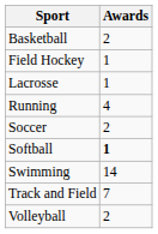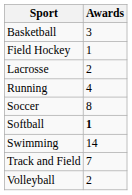 <table class="wikitable sortable">
 <tr>
 <th>Sport</th>
 <th>Awards</th>
 </tr>
 <tr>
 <td>Basketball</td>
-<td>2</td>
+<td>3</td>
 </tr>
 <tr>
 <td>Field Hockey</td>
 <td>1</td>
 </tr>
 <tr>
 <td>Lacrosse</td>
-<td>1</td>
+<td>2</td>
 </tr>
 <tr>
 <td>Running</td>
 <td>4</td>
 </tr>
 <tr>
 <td>Soccer</td>
-<td>2</td>
+<td>8</td>
 </tr>
 <tr>
 <td>Softball</td>
 <td><strong>1</strong></td>
 </tr>
 <tr>
 <td>Swimming</td>
 <td>14</td>
 </tr>
 <tr>
 <td>Track and Field</td>
 <td>7</td>
 </tr>
 <tr>
 <td>Volleyball</td>
 <td>2</td>
 </tr>
 </table>
